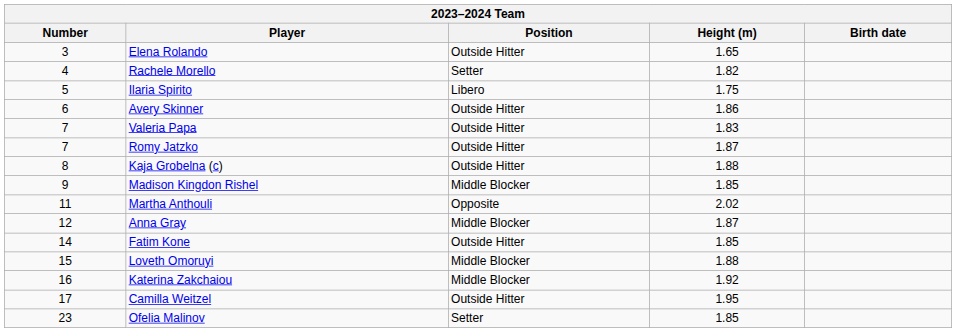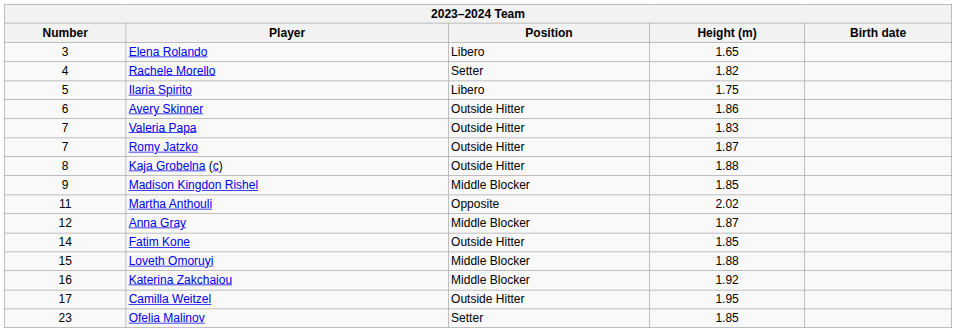 <table class="wikitable collapsible collapsed" style="width:100%;">
 <tr>
 <th colspan=5><strong>2023–2024 Team</strong></th>
 </tr>
 <tr>
 <th>Number</th>
 <th>Player</th>
 <th>Position</th>
 <th>Height (m)</th>
 <th>Birth date</th>
 </tr>
 <tr>
 <td align=center>3</td>
 <td> <a href='#'>Elena Rolando</a></td>
-<td>Outside Hitter</td>
+<td>Libero</td>
 <td align=center>1.65</td>
 <td></td>
 </tr>
 <tr>
 <td align=center>4</td>
 <td> <a href='#'>Rachele Morello</a></td>
 <td>Setter</td>
 <td align=center>1.82</td>
 <td></td>
 </tr>
 <tr>
 <td align=center>5</td>
 <td> <a href='#'>Ilaria Spirito</a></td>
 <td>Libero</td>
 <td align=center>1.75</td>
 <td></td>
 </tr>
 <tr>
 <td align=center>6</td>
 <td> <a href='#'>Avery Skinner</a></td>
 <td>Outside Hitter</td>
 <td align=center>1.86</td>
 <td></td>
 </tr>
 <tr>
 <td align=center>7</td>
 <td> <a href='#'>Valeria Papa</a></td>
 <td>Outside Hitter</td>
 <td align=center>1.83</td>
 <td></td>
 </tr>
 <tr>
 <td align=center>7</td>
 <td> <a href='#'>Romy Jatzko</a></td>
 <td>Outside Hitter</td>
 <td align=center>1.87</td>
 <td></td>
 </tr>
 <tr>
 <td align=center>8</td>
 <td> <a href='#'>Kaja Grobelna</a> (<a href='#'>c</a>)</td>
 <td>Outside Hitter</td>
 <td align=center>1.88</td>
 <td></td>
 </tr>
 <tr>
 <td align=center>9</td>
 <td> <a href='#'>Madison Kingdon Rishel</a></td>
 <td>Middle Blocker</td>
 <td align=center>1.85</td>
 <td></td>
 </tr>
 <tr>
 <td align=center>11</td>
 <td> <a href='#'>Martha Anthouli</a></td>
 <td>Opposite</td>
 <td align=center>2.02</td>
 <td></td>
 </tr>
 <tr>
 <td align=center>12</td>
 <td> <a href='#'>Anna Gray</a></td>
 <td>Middle Blocker</td>
 <td align=center>1.87</td>
 <td></td>
 </tr>
 <tr>
 <td align=center>14</td>
 <td> <a href='#'>Fatim Kone</a></td>
 <td>Outside Hitter</td>
 <td align=center>1.85</td>
 <td></td>
 </tr>
 <tr>
 <td align=center>15</td>
 <td> <a href='#'>Loveth Omoruyi</a></td>
 <td>Middle Blocker</td>
 <td align=center>1.88</td>
 <td></td>
 </tr>
 <tr>
 <td align=center>16</td>
 <td> <a href='#'>Katerina Zakchaiou</a></td>
 <td>Middle Blocker</td>
 <td align=center>1.92</td>
 <td></td>
 </tr>
 <tr>
 <td align=center>17</td>
 <td> <a href='#'>Camilla Weitzel</a></td>
 <td>Outside Hitter</td>
 <td align=center>1.95</td>
 <td></td>
 </tr>
 <tr>
 <td align=center>23</td>
 <td> <a href='#'>Ofelia Malinov</a></td>
 <td>Setter</td>
 <td align=center>1.85</td>
 <td></td>
 </tr>
 </table>
